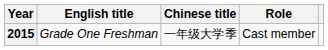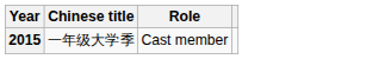 <table class="wikitable plainrowheaders">
 <tr>
 <th scope="col">Year</th>
-<th scope="col">English title</th>
 <th scope="col">Chinese title</th>
 <th scope="col">Role</th>
 <th scope="col" class="unsortable"></th>
 </tr>
 <tr>
 <th scope="row">2015</th>
-<td><em>Grade One Freshman</em></td>
 <td>一年级大学季</td>
 <td>Cast member</td>
 <td></td>
 </tr>
 </table>
